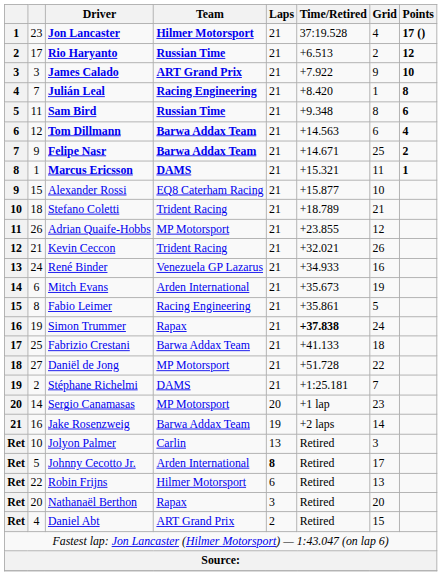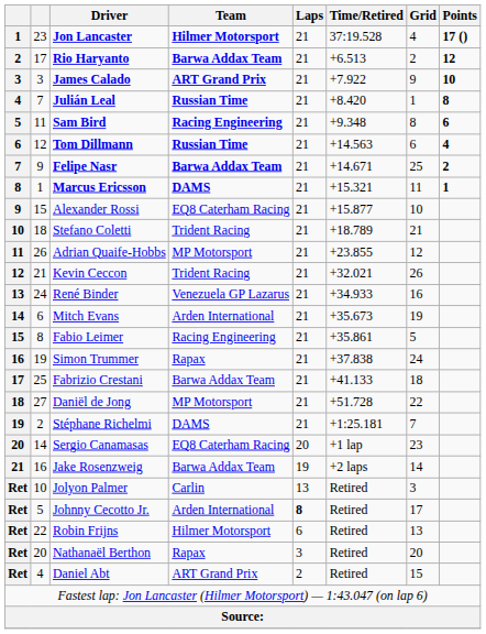 <table class="wikitable" style="font-size:85%">
 <tr>
 <th></th>
 <th></th>
 <th>Driver</th>
 <th>Team</th>
 <th>Laps</th>
 <th>Time/Retired</th>
 <th>Grid</th>
 <th>Points</th>
 </tr>
 <tr>
 <th>1</th>
 <td align="center">23</td>
 <td> <strong><a href='#'>Jon Lancaster</a></strong></td>
 <td><strong><a href='#'>Hilmer Motorsport</a></strong></td>
 <td>21</td>
 <td>37:19.528</td>
 <td>4</td>
 <td><strong>17 ()</strong></td>
 </tr>
 <tr>
 <th>2</th>
 <td align="center">17</td>
 <td> <strong><a href='#'>Rio Haryanto</a></strong></td>
-<td><strong><a href='#'>Russian Time</a></strong></td>
+<td><strong><a href='#'>Barwa Addax Team</a></strong></td>
 <td>21</td>
 <td>+6.513</td>
 <td>2</td>
 <td><strong>12</strong></td>
 </tr>
 <tr>
 <th>3</th>
 <td align="center">3</td>
 <td> <strong><a href='#'>James Calado</a></strong></td>
 <td><strong><a href='#'>ART Grand Prix</a></strong></td>
 <td>21</td>
 <td>+7.922</td>
 <td>9</td>
 <td><strong>10</strong></td>
 </tr>
 <tr>
 <th>4</th>
 <td align="center">7</td>
 <td> <strong><a href='#'>Julián Leal</a></strong></td>
-<td><strong><a href='#'>Racing Engineering</a></strong></td>
+<td><strong><a href='#'>Russian Time</a></strong></td>
 <td>21</td>
 <td>+8.420</td>
 <td>1</td>
 <td><strong>8</strong></td>
 </tr>
 <tr>
 <th>5</th>
 <td align="center">11</td>
 <td> <strong><a href='#'>Sam Bird</a></strong></td>
-<td><strong><a href='#'>Russian Time</a></strong></td>
+<td><strong><a href='#'>Racing Engineering</a></strong></td>
 <td>21</td>
 <td>+9.348</td>
 <td>8</td>
 <td><strong>6</strong></td>
 </tr>
 <tr>
 <th>6</th>
 <td align="center">12</td>
 <td> <strong><a href='#'>Tom Dillmann</a></strong></td>
-<td><strong><a href='#'>Barwa Addax Team</a></strong></td>
+<td><strong><a href='#'>Russian Time</a></strong></td>
 <td>21</td>
 <td>+14.563</td>
 <td>6</td>
 <td><strong>4</strong></td>
 </tr>
 <tr>
 <th>7</th>
 <td align="center">9</td>
 <td> <strong><a href='#'>Felipe Nasr</a></strong></td>
 <td><strong><a href='#'>Barwa Addax Team</a></strong></td>
 <td>21</td>
 <td>+14.671</td>
 <td>25</td>
 <td><strong>2</strong></td>
 </tr>
 <tr>
 <th>8</th>
 <td align="center">1</td>
 <td> <strong><a href='#'>Marcus Ericsson</a></strong></td>
 <td><strong><a href='#'>DAMS</a></strong></td>
 <td>21</td>
 <td>+15.321</td>
 <td>11</td>
 <td><strong>1</strong></td>
 </tr>
 <tr>
 <th>9</th>
 <td align="center">15</td>
 <td> <a href='#'>Alexander Rossi</a></td>
 <td><a href='#'>EQ8 Caterham Racing</a></td>
 <td>21</td>
 <td>+15.877</td>
 <td>10</td>
 <td></td>
 </tr>
 <tr>
 <th>10</th>
 <td align="center">18</td>
 <td> <a href='#'>Stefano Coletti</a></td>
 <td><a href='#'>Trident Racing</a></td>
 <td>21</td>
 <td>+18.789</td>
 <td>21</td>
 <td></td>
 </tr>
 <tr>
 <th>11</th>
 <td align="center">26</td>
 <td> <a href='#'>Adrian Quaife-Hobbs</a></td>
 <td><a href='#'>MP Motorsport</a></td>
 <td>21</td>
 <td>+23.855</td>
 <td>12</td>
 <td></td>
 </tr>
 <tr>
 <th>12</th>
 <td align="center">21</td>
 <td> <a href='#'>Kevin Ceccon</a></td>
 <td><a href='#'>Trident Racing</a></td>
 <td>21</td>
 <td>+32.021</td>
 <td>26</td>
 <td></td>
 </tr>
 <tr>
 <th>13</th>
 <td align="center">24</td>
 <td> <a href='#'>René Binder</a></td>
 <td><a href='#'>Venezuela GP Lazarus</a></td>
 <td>21</td>
 <td>+34.933</td>
 <td>16</td>
 <td></td>
 </tr>
 <tr>
 <th>14</th>
 <td align="center">6</td>
 <td> <a href='#'>Mitch Evans</a></td>
 <td><a href='#'>Arden International</a></td>
 <td>21</td>
 <td>+35.673</td>
 <td>19</td>
 <td></td>
 </tr>
 <tr>
 <th>15</th>
 <td align="center">8</td>
 <td> <a href='#'>Fabio Leimer</a></td>
 <td><a href='#'>Racing Engineering</a></td>
 <td>21</td>
 <td>+35.861</td>
 <td>5</td>
 <td></td>
 </tr>
 <tr>
 <th>16</th>
 <td align="center">19</td>
 <td> <a href='#'>Simon Trummer</a></td>
 <td><a href='#'>Rapax</a></td>
 <td>21</td>
-<td><strong>+37.838</strong></td>
+<td>+37.838</td>
 <td>24</td>
 <td></td>
 </tr>
 <tr>
 <th>17</th>
 <td align="center">25</td>
 <td> <a href='#'>Fabrizio Crestani</a></td>
 <td><a href='#'>Barwa Addax Team</a></td>
 <td>21</td>
 <td>+41.133</td>
 <td>18</td>
 <td></td>
 </tr>
 <tr>
 <th>18</th>
 <td align="center">27</td>
 <td> <a href='#'>Daniël de Jong</a></td>
 <td><a href='#'>MP Motorsport</a></td>
 <td>21</td>
 <td>+51.728</td>
 <td>22</td>
 <td></td>
 </tr>
 <tr>
 <th>19</th>
 <td align="center">2</td>
 <td> <a href='#'>Stéphane Richelmi</a></td>
 <td><a href='#'>DAMS</a></td>
 <td>21</td>
 <td>+1:25.181</td>
 <td>7</td>
 <td></td>
 </tr>
 <tr>
 <th>20</th>
 <td align="center">14</td>
 <td> <a href='#'>Sergio Canamasas</a></td>
-<td><a href='#'>MP Motorsport</a></td>
+<td><a href='#'>EQ8 Caterham Racing</a></td>
 <td>20</td>
 <td>+1 lap</td>
 <td>23</td>
 <td></td>
 </tr>
 <tr>
 <th>21</th>
 <td align="center">16</td>
 <td> <a href='#'>Jake Rosenzweig</a></td>
 <td><a href='#'>Barwa Addax Team</a></td>
 <td>19</td>
 <td>+2 laps</td>
 <td>14</td>
 <td></td>
 </tr>
 <tr>
 <th>Ret</th>
 <td align="center">10</td>
 <td> <a href='#'>Jolyon Palmer</a></td>
 <td><a href='#'>Carlin</a></td>
 <td>13</td>
 <td>Retired</td>
 <td>3</td>
 <td></td>
 </tr>
 <tr>
 <th>Ret</th>
 <td align="center">5</td>
 <td> <a href='#'>Johnny Cecotto Jr.</a></td>
 <td><a href='#'>Arden International</a></td>
 <td><strong>8</strong></td>
 <td>Retired</td>
 <td>17</td>
 <td></td>
 </tr>
 <tr>
 <th>Ret</th>
 <td align="center">22</td>
 <td> <a href='#'>Robin Frijns</a></td>
 <td><a href='#'>Hilmer Motorsport</a></td>
 <td>6</td>
 <td>Retired</td>
 <td>13</td>
 <td></td>
 </tr>
 <tr>
 <th>Ret</th>
 <td align="center">20</td>
 <td> <a href='#'>Nathanaël Berthon</a></td>
 <td><a href='#'>Rapax</a></td>
 <td>3</td>
 <td>Retired</td>
 <td>20</td>
 <td></td>
 </tr>
 <tr>
 <th>Ret</th>
 <td align="center">4</td>
 <td> <a href='#'>Daniel Abt</a></td>
 <td><a href='#'>ART Grand Prix</a></td>
 <td>2</td>
 <td>Retired</td>
 <td>15</td>
 <td></td>
 </tr>
 <tr>
 <td colspan="8" align="center"><em>Fastest lap: <a href='#'>Jon Lancaster</a> (<a href='#'>Hilmer Motorsport</a>) — 1:43.047 (on lap 6)</em></td>
 </tr>
 <tr>
 <th colspan="8">Source:</th>
 </tr>
 <tr>
 </tr>
 </table>
